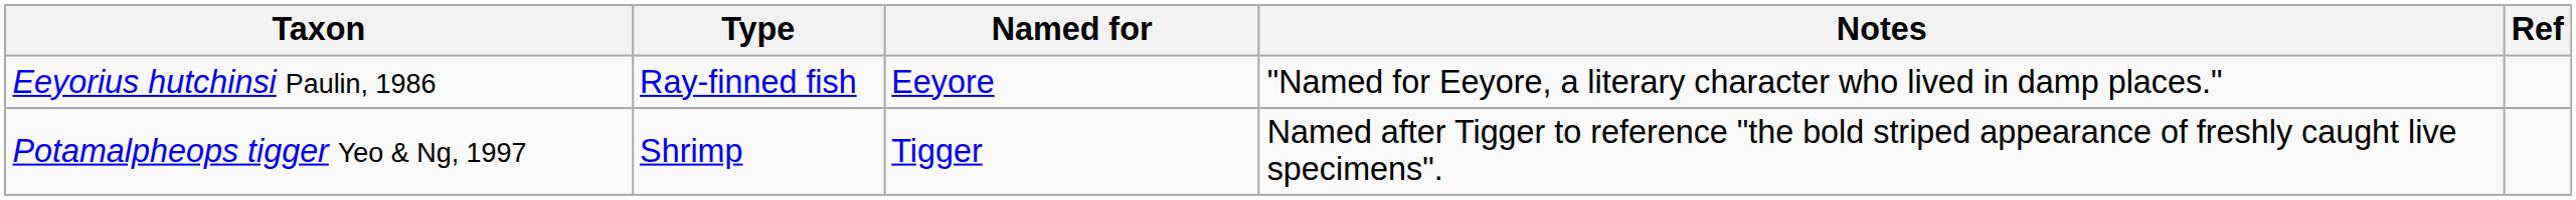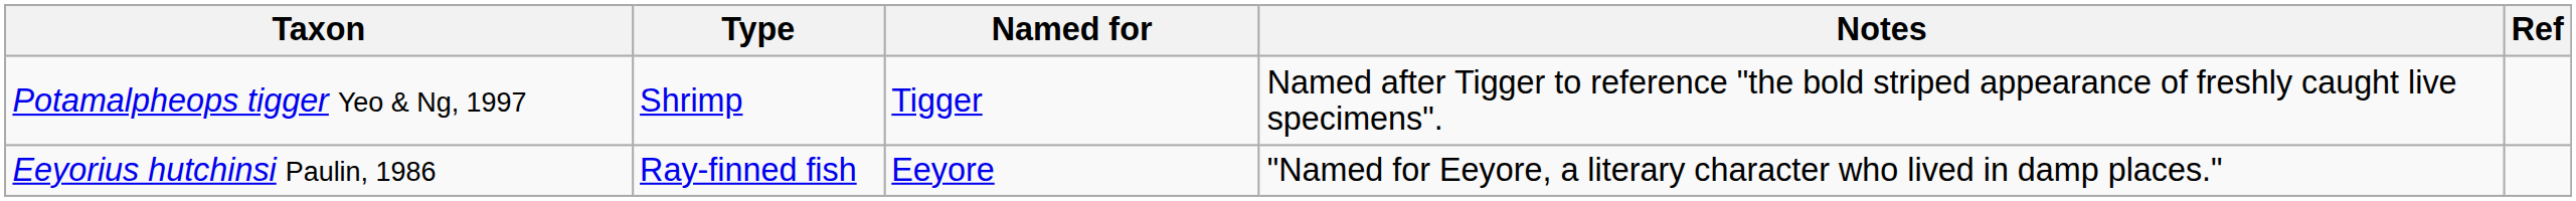 <table class="wikitable sortable" width="100%">
 <tr>
 <th style="width:25%;">Taxon</th>
 <th style="width:10%;">Type</th>
 <th style="width:15%;">Named for</th>
 <th style="width:50%;">Notes</th>
 <th class="unsortable">Ref</th>
 </tr>
 <tr>
+<td><em><a href='#'>Potamalpheops tigger</a></em> <small>Yeo & Ng, 1997</small></td>
+<td><a href='#'>Shrimp</a></td>
+<td><a href='#'>Tigger</a></td>
+<td>Named after Tigger to reference "the bold striped appearance of freshly caught live specimens".</td>
+<td></td>
+</tr>
+<tr>
 <td><em><a href='#'>Eeyorius hutchinsi</a></em> <small>Paulin, 1986</small></td>
 <td><a href='#'>Ray-finned fish</a></td>
 <td><a href='#'>Eeyore</a></td>
 <td>"Named for Eeyore, a literary character who lived in damp places."</td>
 <td></td>
 </tr>
-<tr>
-<td><em><a href='#'>Potamalpheops tigger</a></em> <small>Yeo & Ng, 1997</small></td>
-<td><a href='#'>Shrimp</a></td>
-<td><a href='#'>Tigger</a></td>
-<td>Named after Tigger to reference "the bold striped appearance of freshly caught live specimens".</td>
-<td></td>
-</tr>
 </table>
